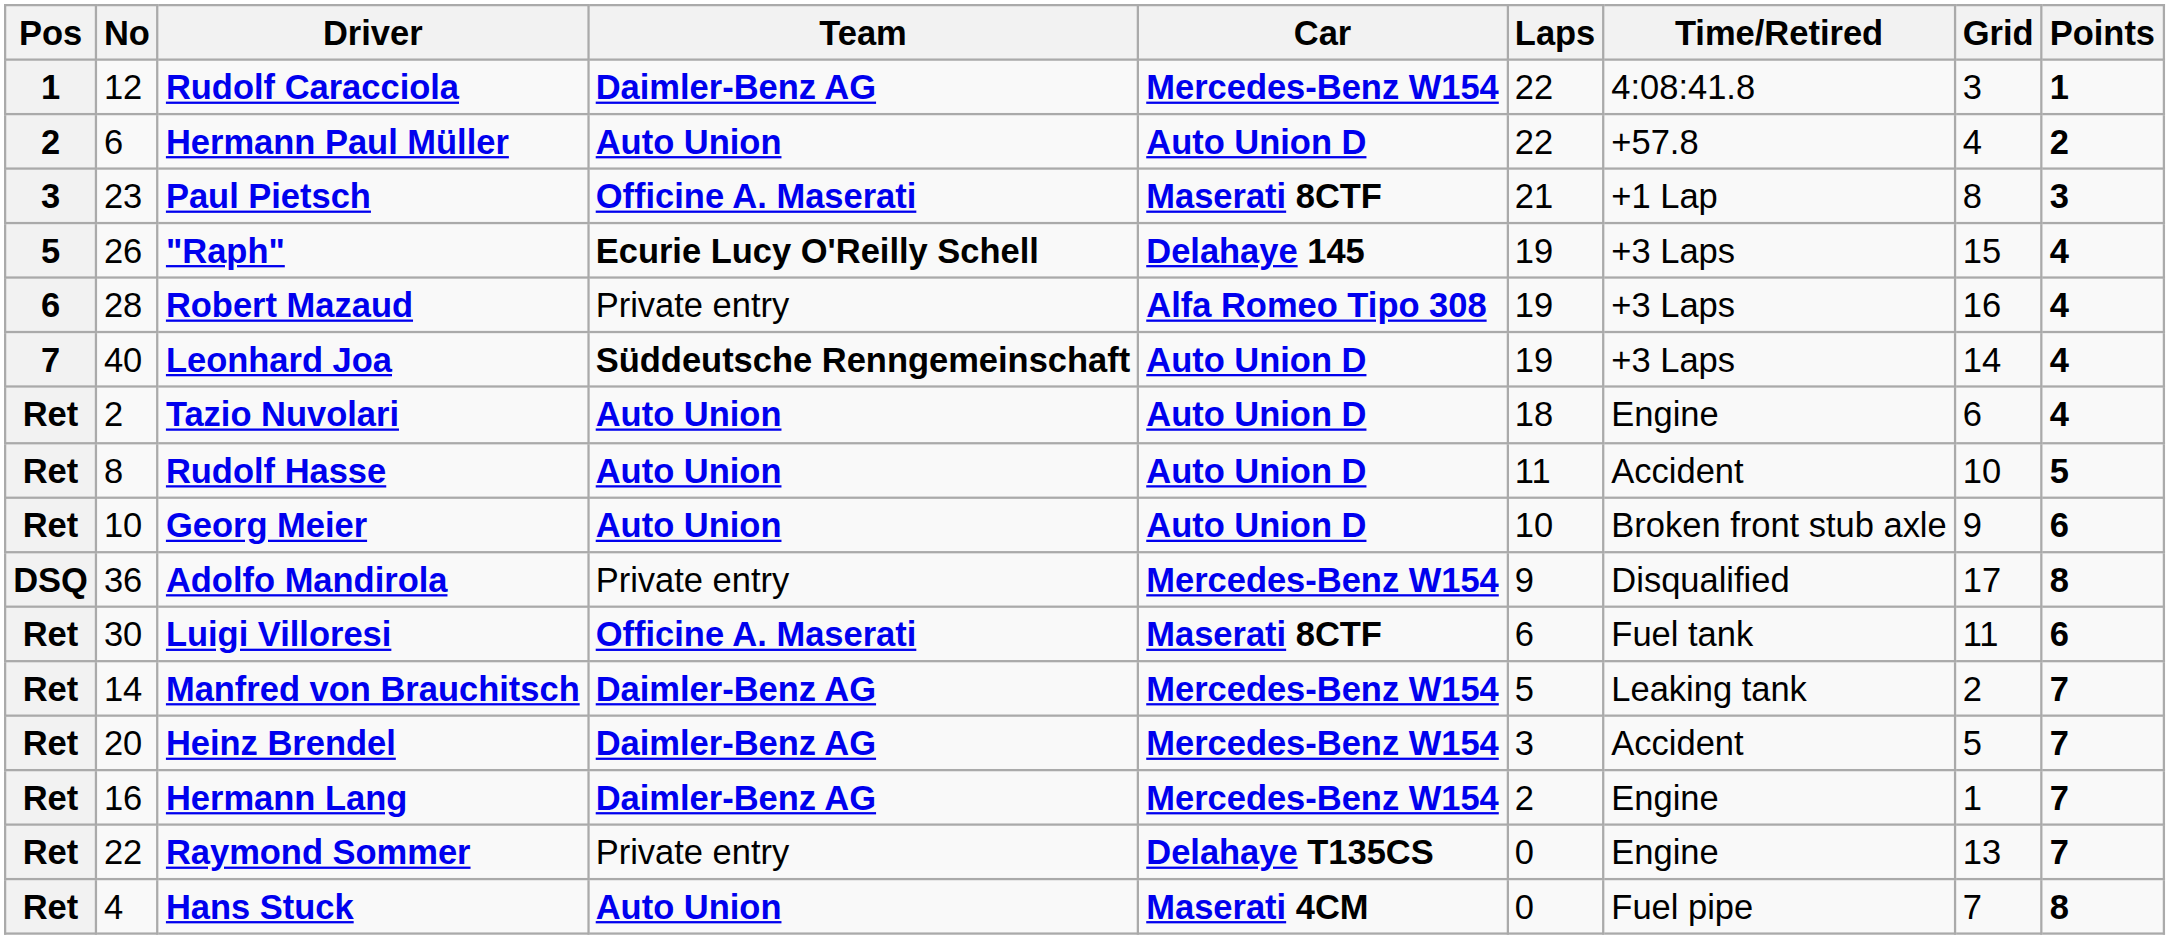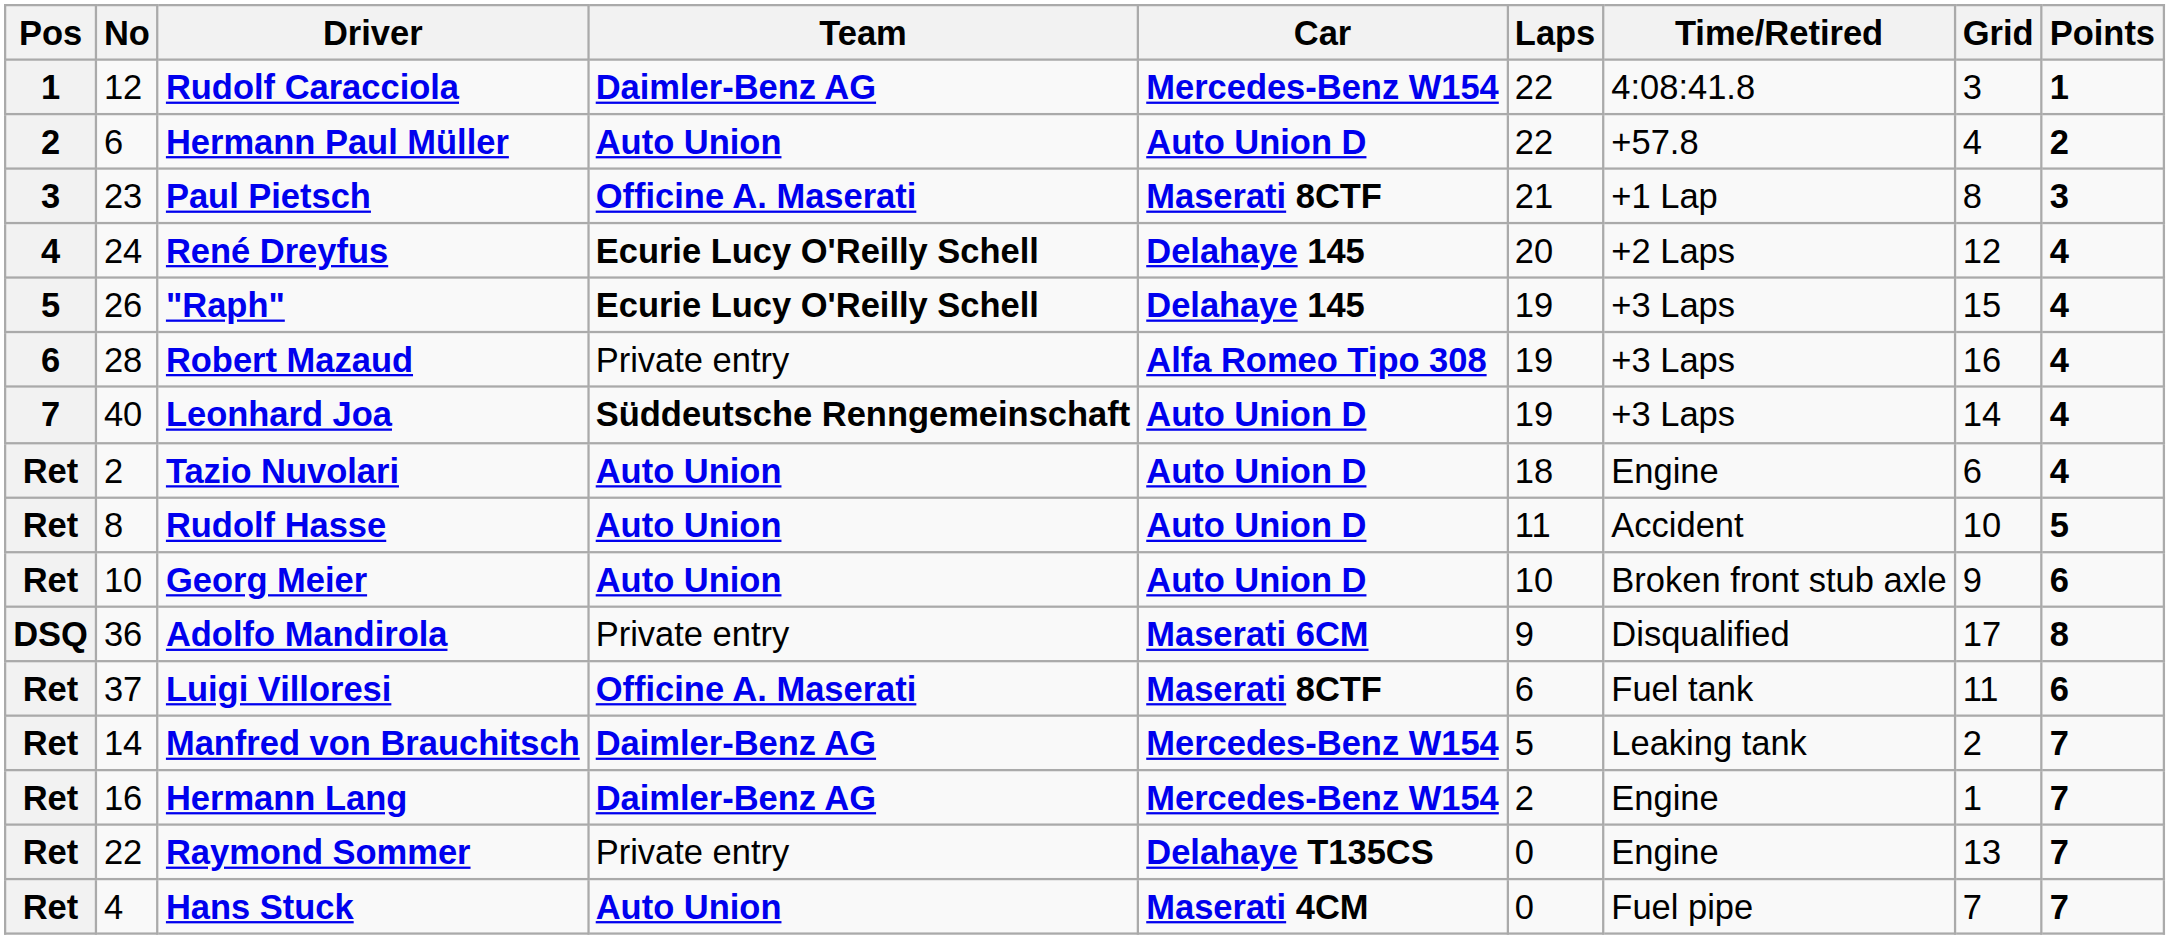 <table class="wikitable" style="font-size: 95%;">
 <tr>
 <th>Pos</th>
 <th>No</th>
 <th>Driver</th>
 <th>Team</th>
 <th>Car</th>
 <th>Laps</th>
 <th>Time/Retired</th>
 <th>Grid</th>
 <th>Points</th>
 </tr>
 <tr>
 <th>1</th>
 <td>12</td>
 <td> <strong><a href='#'>Rudolf Caracciola</a></strong></td>
 <td><strong><a href='#'>Daimler-Benz AG</a></strong></td>
 <td><strong><a href='#'>Mercedes-Benz W154</a></strong></td>
 <td>22</td>
 <td>4:08:41.8</td>
 <td>3</td>
 <td><strong>1</strong></td>
 </tr>
 <tr>
 <th>2</th>
 <td>6</td>
 <td> <strong><a href='#'>Hermann Paul Müller</a></strong></td>
 <td><strong><a href='#'>Auto Union</a></strong></td>
 <td><strong><a href='#'>Auto Union D</a></strong></td>
 <td>22</td>
 <td>+57.8</td>
 <td>4</td>
 <td><strong>2</strong></td>
 </tr>
 <tr>
 <th>3</th>
 <td>23</td>
 <td> <strong><a href='#'>Paul Pietsch</a></strong></td>
 <td><strong><a href='#'>Officine A. Maserati</a></strong></td>
 <td><strong><a href='#'>Maserati</a> 8CTF</strong></td>
 <td>21</td>
 <td>+1 Lap</td>
 <td>8</td>
 <td><strong>3</strong></td>
+</tr>
+<tr>
+<th>4</th>
+<td>24</td>
+<td> <strong><a href='#'>René Dreyfus</a></strong></td>
+<td><strong>Ecurie Lucy O'Reilly Schell</strong></td>
+<td><strong><a href='#'>Delahaye</a> 145</strong></td>
+<td>20</td>
+<td>+2 Laps</td>
+<td>12</td>
+<td><strong>4</strong></td>
 </tr>
 <tr>
 <th>5</th>
 <td>26</td>
 <td> <strong><a href='#'>"Raph"</a></strong></td>
 <td><strong>Ecurie Lucy O'Reilly Schell</strong></td>
 <td><strong><a href='#'>Delahaye</a> 145</strong></td>
 <td>19</td>
 <td>+3 Laps</td>
 <td>15</td>
 <td><strong>4</strong></td>
 </tr>
 <tr>
 <th>6</th>
 <td>28</td>
 <td> <strong><a href='#'>Robert Mazaud</a></strong></td>
 <td>Private entry</td>
 <td><strong><a href='#'>Alfa Romeo Tipo 308</a></strong></td>
 <td>19</td>
 <td>+3 Laps</td>
 <td>16</td>
 <td><strong>4</strong></td>
 </tr>
 <tr>
 <th>7</th>
 <td>40</td>
 <td> <strong><a href='#'>Leonhard Joa</a></strong></td>
 <td><strong>Süddeutsche Renngemeinschaft</strong></td>
 <td><strong><a href='#'>Auto Union D</a></strong></td>
 <td>19</td>
 <td>+3 Laps</td>
 <td>14</td>
 <td><strong>4</strong></td>
 </tr>
 <tr>
 <th>Ret</th>
 <td>2</td>
 <td> <strong><a href='#'>Tazio Nuvolari</a></strong></td>
 <td><strong><a href='#'>Auto Union</a></strong></td>
 <td><strong><a href='#'>Auto Union D</a></strong></td>
 <td>18</td>
 <td>Engine</td>
 <td>6</td>
 <td><strong>4</strong></td>
 </tr>
 <tr>
 <th>Ret</th>
 <td>8</td>
 <td> <strong><a href='#'>Rudolf Hasse</a></strong></td>
 <td><strong><a href='#'>Auto Union</a></strong></td>
 <td><strong><a href='#'>Auto Union D</a></strong></td>
 <td>11</td>
 <td>Accident</td>
 <td>10</td>
 <td><strong>5</strong></td>
 </tr>
 <tr>
 <th>Ret</th>
 <td>10</td>
 <td> <strong><a href='#'>Georg Meier</a></strong></td>
 <td><strong><a href='#'>Auto Union</a></strong></td>
 <td><strong><a href='#'>Auto Union D</a></strong></td>
 <td>10</td>
 <td>Broken front stub axle</td>
 <td>9</td>
 <td><strong>6</strong></td>
 </tr>
 <tr>
 <th>DSQ</th>
 <td>36</td>
 <td> <strong><a href='#'>Adolfo Mandirola</a></strong></td>
 <td>Private entry</td>
-<td><strong><a href='#'>Mercedes-Benz W154</a></strong></td>
+<td><strong><a href='#'>Maserati 6CM</a></strong></td>
 <td>9</td>
 <td>Disqualified</td>
 <td>17</td>
 <td><strong>8</strong></td>
 </tr>
 <tr>
 <th>Ret</th>
-<td>30</td>
+<td>37</td>
 <td> <strong><a href='#'>Luigi Villoresi</a></strong></td>
 <td><strong><a href='#'>Officine A. Maserati</a></strong></td>
 <td><strong><a href='#'>Maserati</a> 8CTF</strong></td>
 <td>6</td>
 <td>Fuel tank</td>
 <td>11</td>
 <td><strong>6</strong></td>
 </tr>
 <tr>
 <th>Ret</th>
 <td>14</td>
 <td> <strong><a href='#'>Manfred von Brauchitsch</a></strong></td>
 <td><strong><a href='#'>Daimler-Benz AG</a></strong></td>
 <td><strong><a href='#'>Mercedes-Benz W154</a></strong></td>
 <td>5</td>
 <td>Leaking tank</td>
 <td>2</td>
-<td><strong>7</strong></td>
-</tr>
-<tr>
-<th>Ret</th>
-<td>20</td>
-<td> <strong><a href='#'>Heinz Brendel</a></strong></td>
-<td><strong><a href='#'>Daimler-Benz AG</a></strong></td>
-<td><strong><a href='#'>Mercedes-Benz W154</a></strong></td>
-<td>3</td>
-<td>Accident</td>
-<td>5</td>
 <td><strong>7</strong></td>
 </tr>
 <tr>
 <th>Ret</th>
 <td>16</td>
 <td> <strong><a href='#'>Hermann Lang</a></strong></td>
 <td><strong><a href='#'>Daimler-Benz AG</a></strong></td>
 <td><strong><a href='#'>Mercedes-Benz W154</a></strong></td>
 <td>2</td>
 <td>Engine</td>
 <td>1</td>
 <td><strong>7</strong></td>
 </tr>
 <tr>
 <th>Ret</th>
 <td>22</td>
 <td> <strong><a href='#'>Raymond Sommer</a></strong></td>
 <td>Private entry</td>
 <td><strong><a href='#'>Delahaye</a> T135CS</strong></td>
 <td>0</td>
 <td>Engine</td>
 <td>13</td>
 <td><strong>7</strong></td>
 </tr>
 <tr>
 <th>Ret</th>
 <td>4</td>
 <td> <strong><a href='#'>Hans Stuck</a></strong></td>
 <td><strong><a href='#'>Auto Union</a></strong></td>
 <td><strong><a href='#'>Maserati</a> 4CM</strong></td>
 <td>0</td>
 <td>Fuel pipe</td>
 <td>7</td>
-<td><strong>8</strong></td>
+<td><strong>7</strong></td>
 </tr>
 </table>
